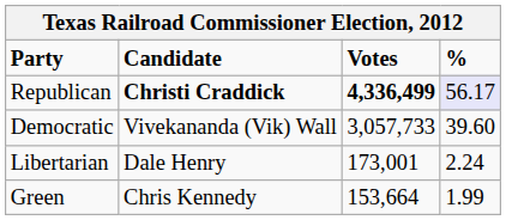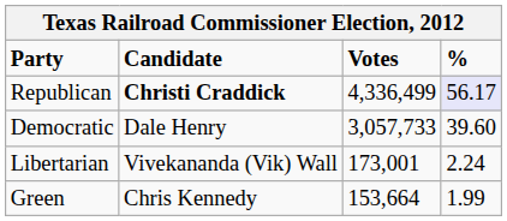 <table class="wikitable">
 <tr>
 <th colspan="4">Texas Railroad Commissioner Election, 2012</th>
 </tr>
 <tr>
 <td><strong>Party</strong></td>
 <td><strong>Candidate</strong></td>
 <td><strong>Votes</strong></td>
 <td><strong>%</strong></td>
 </tr>
 <tr>
 <td>Republican</td>
 <td><strong>Christi Craddick</strong></td>
-<td><strong>4,336,499</strong></td>
+<td>4,336,499</td>
 <td style="background: lavender;">56.17</td>
 </tr>
 <tr>
 <td>Democratic</td>
-<td>Vivekananda (Vik) Wall</td>
+<td>Dale Henry</td>
 <td>3,057,733</td>
 <td>39.60</td>
 </tr>
 <tr>
 <td>Libertarian</td>
-<td>Dale Henry</td>
+<td>Vivekananda (Vik) Wall</td>
 <td>173,001</td>
 <td>2.24</td>
 </tr>
 <tr>
 <td>Green</td>
 <td>Chris Kennedy</td>
 <td>153,664</td>
 <td>1.99</td>
 </tr>
 </table>
